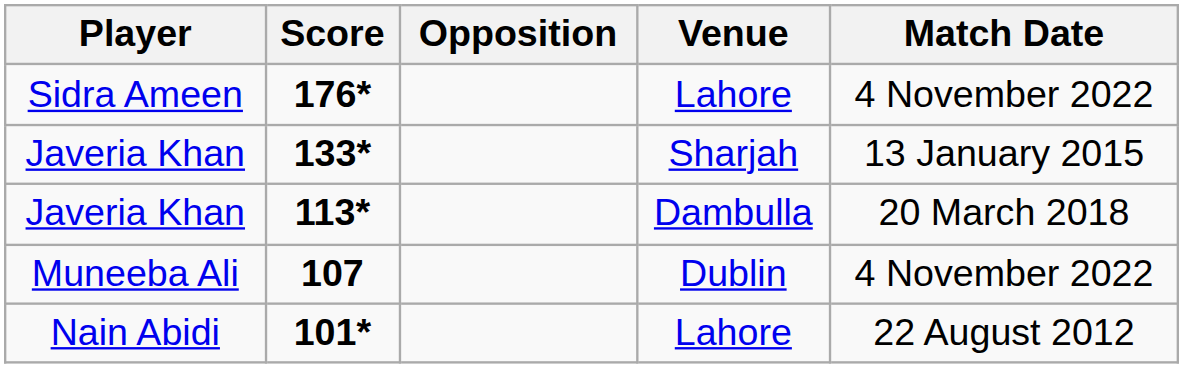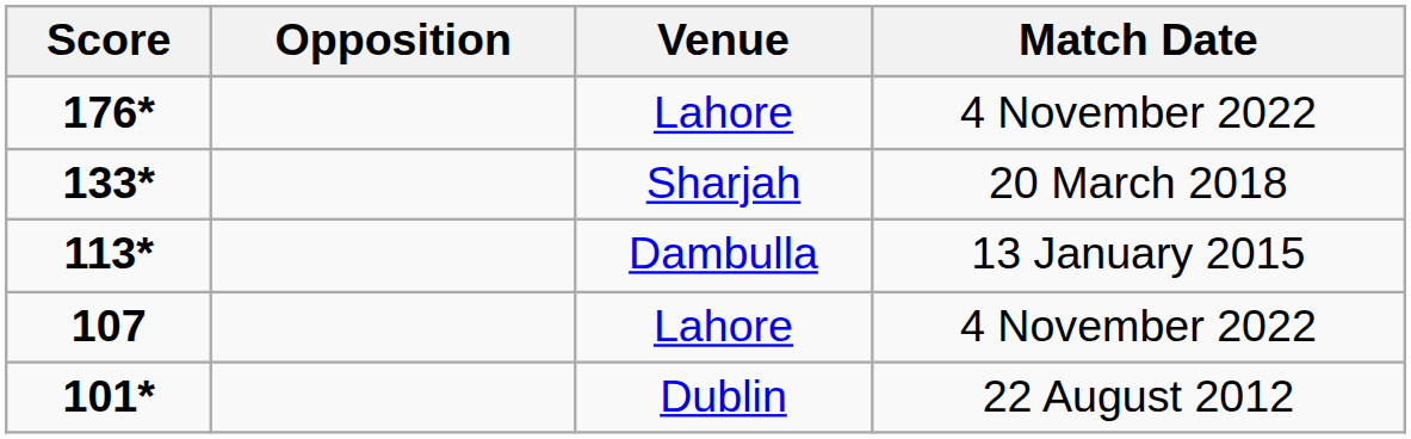 <table class="wikitable sortable" style="text-align: center; width: 500px;">
 <tr>
-<th>Player</th>
 <th>Score</th>
 <th>Opposition</th>
 <th>Venue</th>
 <th>Match Date</th>
 </tr>
 <tr>
-<td><a href='#'>Sidra Ameen</a></td>
 <td><strong>176*</strong></td>
 <td></td>
 <td><a href='#'>Lahore</a></td>
 <td>4 November 2022</td>
 </tr>
 <tr>
-<td><a href='#'>Javeria Khan</a></td>
 <td><strong>133*</strong></td>
 <td></td>
 <td><a href='#'>Sharjah</a></td>
+<td>20 March 2018</td>
+</tr>
+<tr>
+<td><strong>113*</strong></td>
+<td></td>
+<td><a href='#'>Dambulla</a></td>
 <td>13 January 2015</td>
 </tr>
 <tr>
-<td><a href='#'>Javeria Khan</a></td>
-<td><strong>113*</strong></td>
-<td></td>
-<td><a href='#'>Dambulla</a></td>
-<td>20 March 2018</td>
-</tr>
-<tr>
-<td><a href='#'>Muneeba Ali</a></td>
 <td><strong>107</strong></td>
 <td></td>
-<td><a href='#'>Dublin</a></td>
+<td><a href='#'>Lahore</a></td>
 <td>4 November 2022</td>
 </tr>
 <tr>
-<td><a href='#'>Nain Abidi</a></td>
 <td><strong>101*</strong></td>
 <td></td>
-<td><a href='#'>Lahore</a></td>
+<td><a href='#'>Dublin</a></td>
 <td>22 August 2012</td>
 </tr>
 </table>
